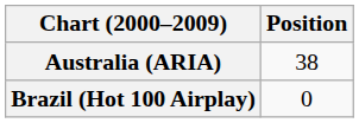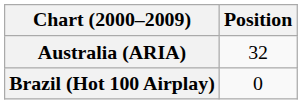 <table class="wikitable sortable plainrowheaders" style="text-align:center">
 <tr>
 <th scope="col">Chart (2000–2009)</th>
 <th scope="col">Position</th>
 </tr>
 <tr>
 <th scope="row">Australia (ARIA)</th>
-<td style="text-align:center;">38</td>
+<td style="text-align:center;">32</td>
 </tr>
 <tr>
 <th scope="row">Brazil (Hot 100 Airplay)</th>
 <td style="text-align:center;">0</td>
 </tr>
 </table>
